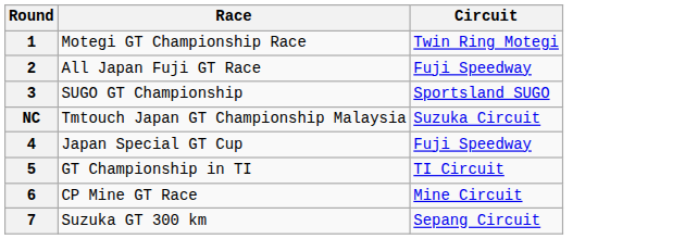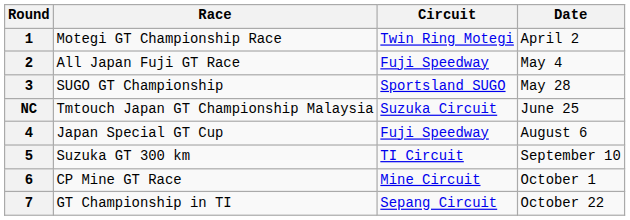 <table class="wikitable" style="font-size: 90%;">
 <tr>
 <th>Round</th>
 <th>Race</th>
 <th>Circuit</th>
+<th>Date</th>
 </tr>
 <tr>
 <th>1</th>
 <td>Motegi GT Championship Race</td>
 <td> <a href='#'>Twin Ring Motegi</a></td>
+<td>April 2</td>
 </tr>
 <tr>
 <th>2</th>
 <td>All Japan Fuji GT Race</td>
 <td> <a href='#'>Fuji Speedway</a></td>
+<td>May 4</td>
 </tr>
 <tr>
 <th>3</th>
 <td>SUGO GT Championship</td>
 <td> <a href='#'>Sportsland SUGO</a></td>
+<td>May 28</td>
 </tr>
 <tr>
 <th>NC</th>
 <td>Tmtouch Japan GT Championship Malaysia</td>
 <td> <a href='#'>Suzuka Circuit</a></td>
+<td>June 25</td>
 </tr>
 <tr>
 <th>4</th>
 <td>Japan Special GT Cup</td>
 <td> <a href='#'>Fuji Speedway</a></td>
+<td>August 6</td>
 </tr>
 <tr>
 <th>5</th>
-<td>GT Championship in TI</td>
+<td>Suzuka GT 300 km</td>
 <td> <a href='#'>TI Circuit</a></td>
+<td>September 10</td>
 </tr>
 <tr>
 <th>6</th>
 <td>CP Mine GT Race</td>
 <td> <a href='#'>Mine Circuit</a></td>
+<td>October 1</td>
 </tr>
 <tr>
 <th>7</th>
-<td>Suzuka GT 300 km</td>
+<td>GT Championship in TI</td>
 <td> <a href='#'>Sepang Circuit</a></td>
+<td>October 22</td>
 </tr>
 </table>
